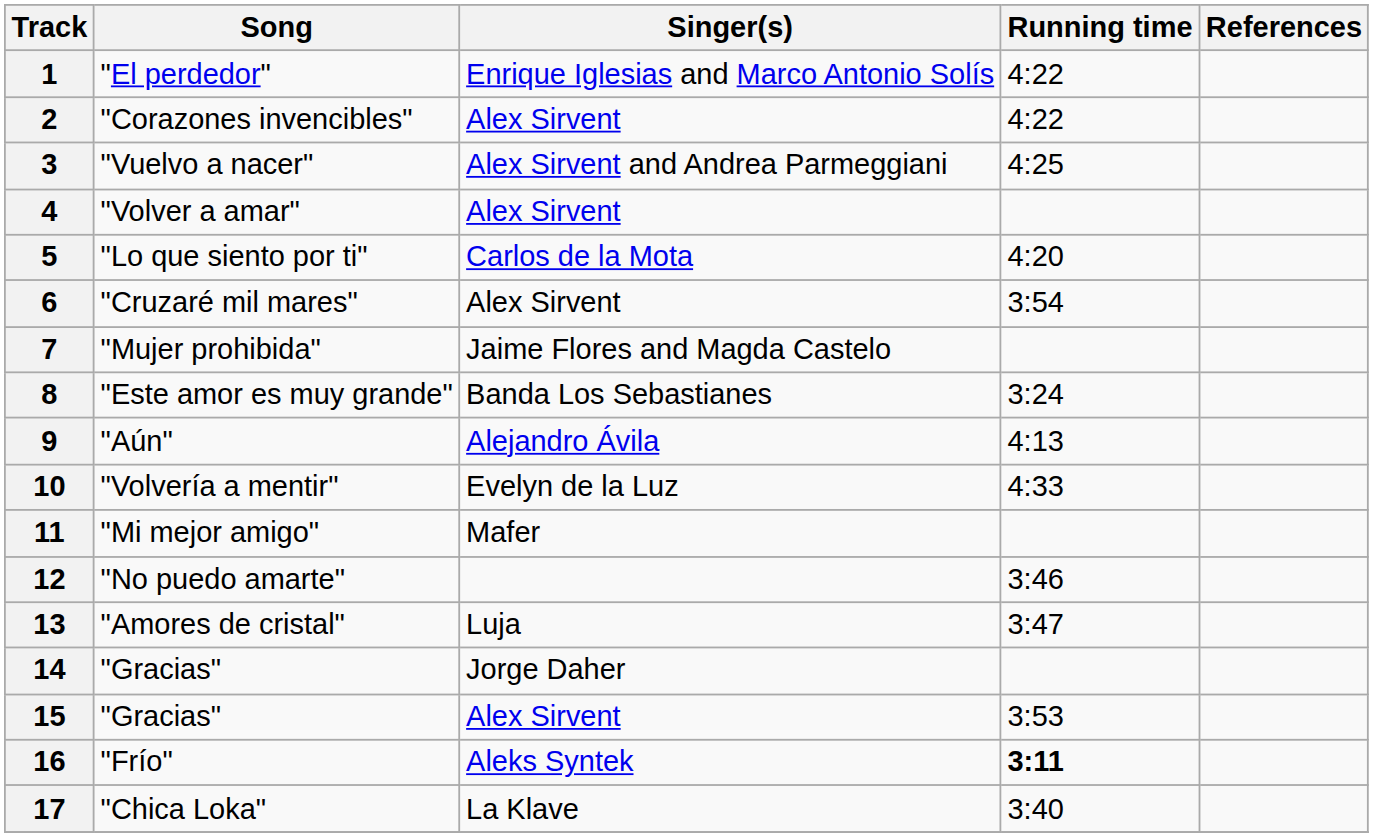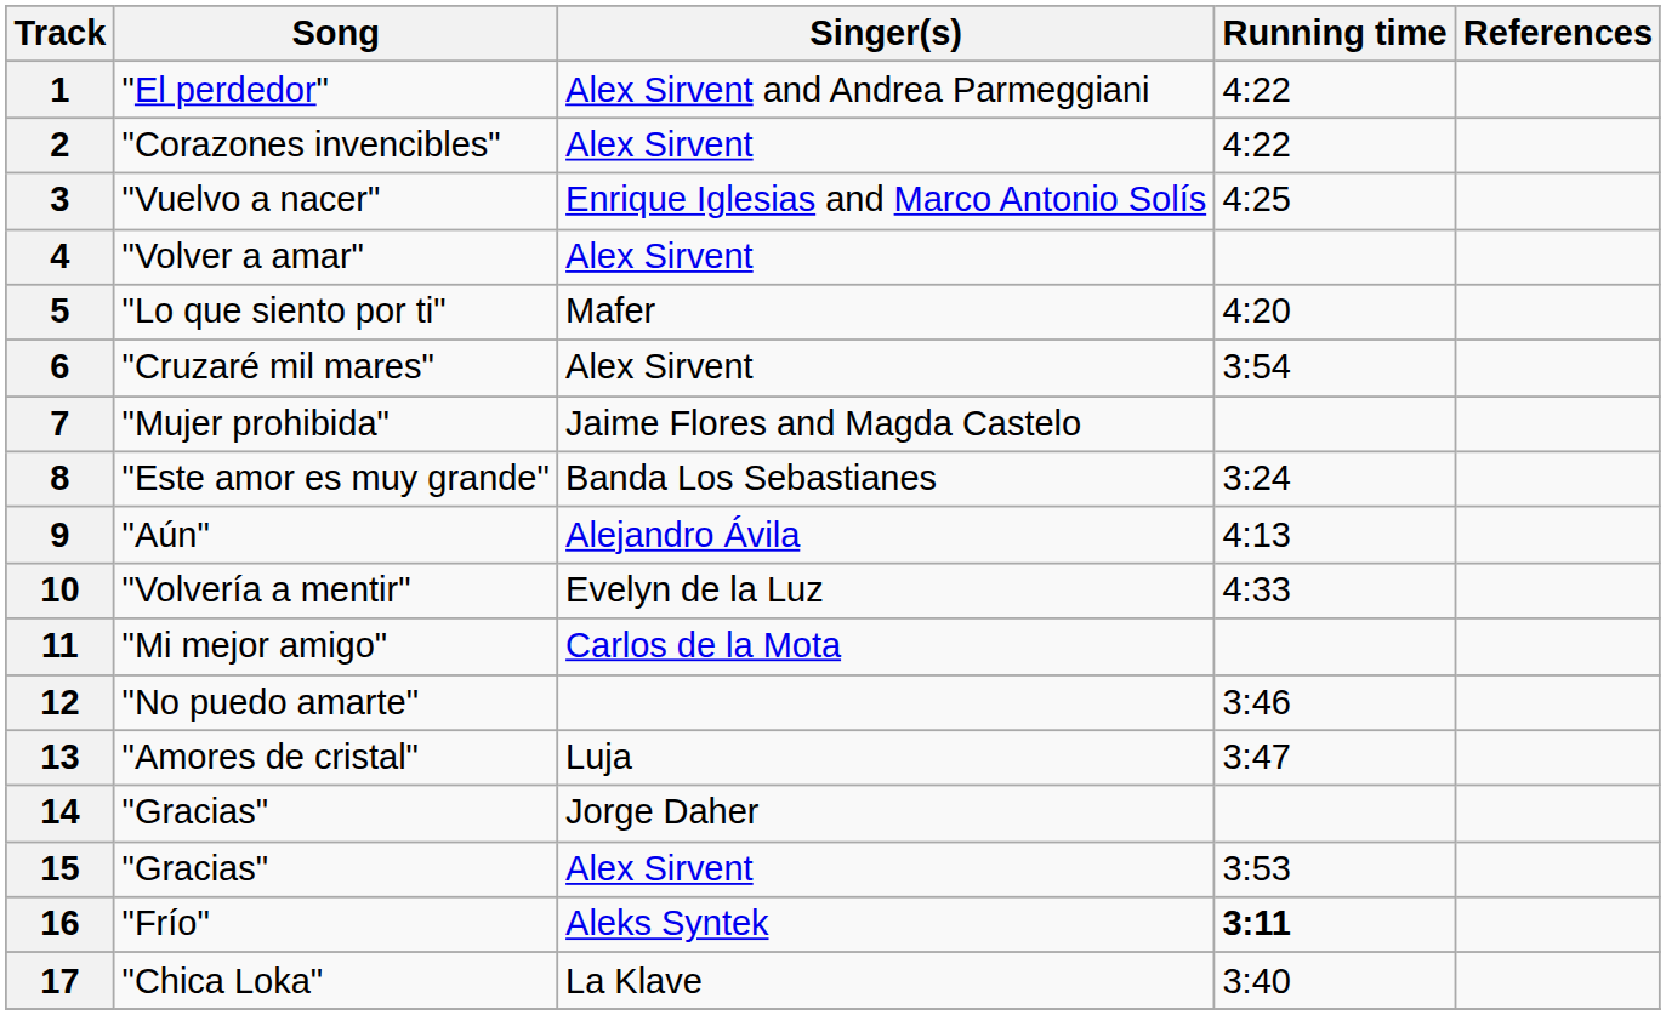 <table class="wikitable plainrowheaders">
 <tr>
 <th scope="col">Track</th>
 <th scope="col">Song</th>
 <th scope="col">Singer(s)</th>
 <th scope="col">Running time</th>
 <th scope="col">References</th>
 </tr>
 <tr>
 <th scope="row">1</th>
 <td>"<a href='#'>El perdedor</a>"</td>
-<td><a href='#'>Enrique Iglesias</a> and <a href='#'>Marco Antonio Solís</a></td>
+<td><a href='#'>Alex Sirvent</a> and Andrea Parmeggiani</td>
 <td>4:22</td>
 <td></td>
 </tr>
 <tr>
 <th scope="row">2</th>
 <td>"Corazones invencibles"</td>
 <td><a href='#'>Alex Sirvent</a></td>
 <td>4:22</td>
 <td></td>
 </tr>
 <tr>
 <th scope="row">3</th>
 <td>"Vuelvo a nacer"</td>
-<td><a href='#'>Alex Sirvent</a> and Andrea Parmeggiani</td>
+<td><a href='#'>Enrique Iglesias</a> and <a href='#'>Marco Antonio Solís</a></td>
 <td>4:25</td>
 <td></td>
 </tr>
 <tr>
 <th scope="row">4</th>
 <td>"Volver a amar"</td>
 <td><a href='#'>Alex Sirvent</a></td>
 <td></td>
 <td></td>
 </tr>
 <tr>
 <th scope="row">5</th>
 <td>"Lo que siento por ti"</td>
-<td><a href='#'>Carlos de la Mota</a></td>
+<td>Mafer</td>
 <td>4:20</td>
 <td></td>
 </tr>
 <tr>
 <th scope="row">6</th>
 <td>"Cruzaré mil mares"</td>
 <td>Alex Sirvent</td>
 <td>3:54</td>
 <td></td>
 </tr>
 <tr>
 <th scope="row">7</th>
 <td>"Mujer prohibida"</td>
 <td>Jaime Flores and Magda Castelo</td>
 <td></td>
 <td></td>
 </tr>
 <tr>
 <th scope="row">8</th>
 <td>"Este amor es muy grande"</td>
 <td>Banda Los Sebastianes</td>
 <td>3:24</td>
 <td></td>
 </tr>
 <tr>
 <th scope="row">9</th>
 <td>"Aún"</td>
 <td><a href='#'>Alejandro Ávila</a></td>
 <td>4:13</td>
 <td></td>
 </tr>
 <tr>
 <th scope="row">10</th>
 <td>"Volvería a mentir"</td>
 <td>Evelyn de la Luz</td>
 <td>4:33</td>
 <td></td>
 </tr>
 <tr>
 <th scope="row">11</th>
 <td>"Mi mejor amigo"</td>
-<td>Mafer</td>
+<td><a href='#'>Carlos de la Mota</a></td>
 <td></td>
 <td></td>
 </tr>
 <tr>
 <th scope="row">12</th>
 <td>"No puedo amarte"</td>
 <td></td>
 <td>3:46</td>
 <td></td>
 </tr>
 <tr>
 <th scope="row">13</th>
 <td>"Amores de cristal"</td>
 <td>Luja</td>
 <td>3:47</td>
 <td></td>
 </tr>
 <tr>
 <th scope="row">14</th>
 <td>"Gracias"</td>
 <td>Jorge Daher</td>
 <td></td>
 <td></td>
 </tr>
 <tr>
 <th scope="row">15</th>
 <td>"Gracias"</td>
 <td><a href='#'>Alex Sirvent</a></td>
 <td>3:53</td>
 <td></td>
 </tr>
 <tr>
 <th scope="row">16</th>
 <td>"Frío"</td>
 <td><a href='#'>Aleks Syntek</a></td>
 <td><strong>3:11</strong></td>
 <td></td>
 </tr>
 <tr>
 <th scope="row">17</th>
 <td>"Chica Loka"</td>
 <td>La Klave</td>
 <td>3:40</td>
 <td></td>
 </tr>
 <tr>
 </tr>
 </table>
